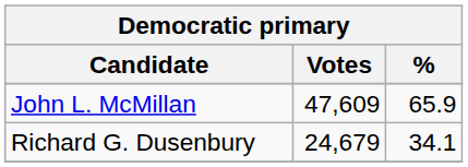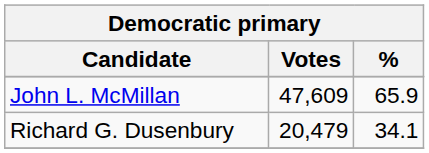 <table class="wikitable" align="left" style="margin: 1em 1em 1em 0; font-size: 95%;">
 <tr>
 <th colspan="3">Democratic primary</th>
 </tr>
 <tr>
 <th colspan="1" style="width: 170px">Candidate</th>
 <th style="width: 50px">Votes</th>
 <th style="width: 40px">%</th>
 </tr>
 <tr>
 </tr>
 <tr>
 <td><a href='#'>John L. McMillan</a></td>
 <td align="right">47,609</td>
 <td align="right">65.9</td>
 </tr>
 <tr>
 <td>Richard G. Dusenbury</td>
-<td align="right">24,679</td>
+<td align="right">20,479</td>
 <td align="right">34.1</td>
 </tr>
 <tr>
 </tr>
 </table>
